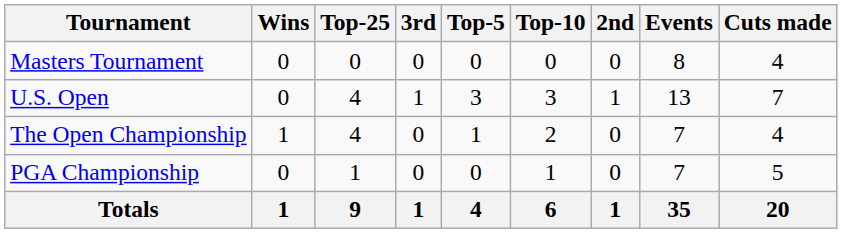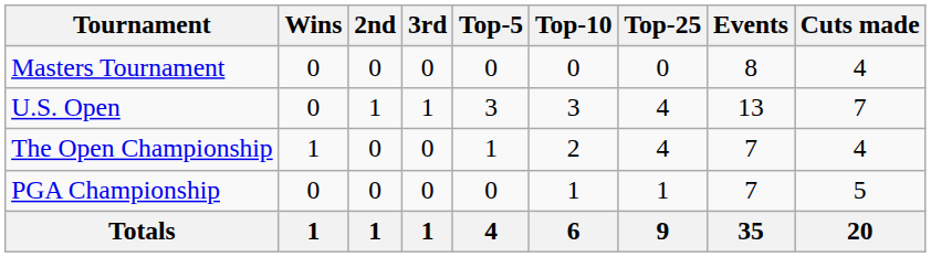 <table class=wikitable style=text-align:center>
 <tr>
 <th>Tournament</th>
 <th>Wins</th>
-<th>Top-25</th>
+<th>2nd</th>
 <th>3rd</th>
 <th>Top-5</th>
 <th>Top-10</th>
-<th>2nd</th>
+<th>Top-25</th>
 <th>Events</th>
 <th>Cuts made</th>
 </tr>
 <tr>
 <td align=left><a href='#'>Masters Tournament</a></td>
 <td>0</td>
 <td>0</td>
 <td>0</td>
 <td>0</td>
 <td>0</td>
 <td>0</td>
 <td>8</td>
 <td>4</td>
 </tr>
 <tr>
 <td align=left><a href='#'>U.S. Open</a></td>
 <td>0</td>
-<td>4</td>
+<td>1</td>
 <td>1</td>
 <td>3</td>
 <td>3</td>
-<td>1</td>
+<td>4</td>
 <td>13</td>
 <td>7</td>
 </tr>
 <tr>
 <td align=left><a href='#'>The Open Championship</a></td>
 <td>1</td>
-<td>4</td>
+<td>0</td>
 <td>0</td>
 <td>1</td>
 <td>2</td>
-<td>0</td>
+<td>4</td>
 <td>7</td>
 <td>4</td>
 </tr>
 <tr>
 <td align=left><a href='#'>PGA Championship</a></td>
 <td>0</td>
-<td>1</td>
+<td>0</td>
 <td>0</td>
 <td>0</td>
 <td>1</td>
-<td>0</td>
+<td>1</td>
 <td>7</td>
 <td>5</td>
 </tr>
 <tr>
 <th>Totals</th>
 <th>1</th>
-<th>9</th>
+<th>1</th>
 <th>1</th>
 <th>4</th>
 <th>6</th>
-<th>1</th>
+<th>9</th>
 <th>35</th>
 <th>20</th>
 </tr>
 </table>
